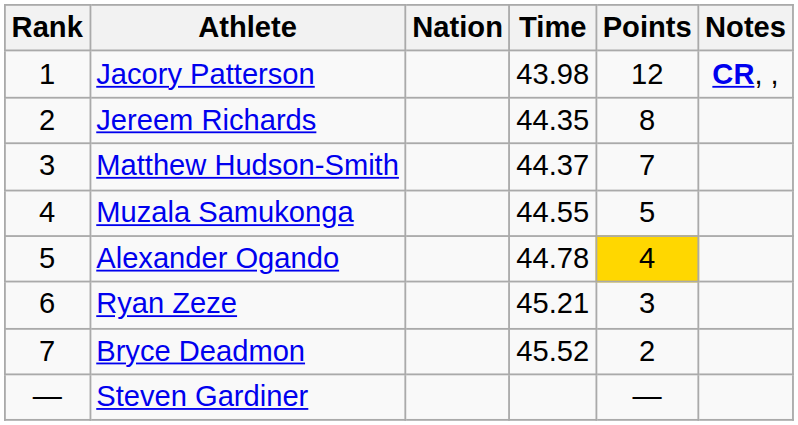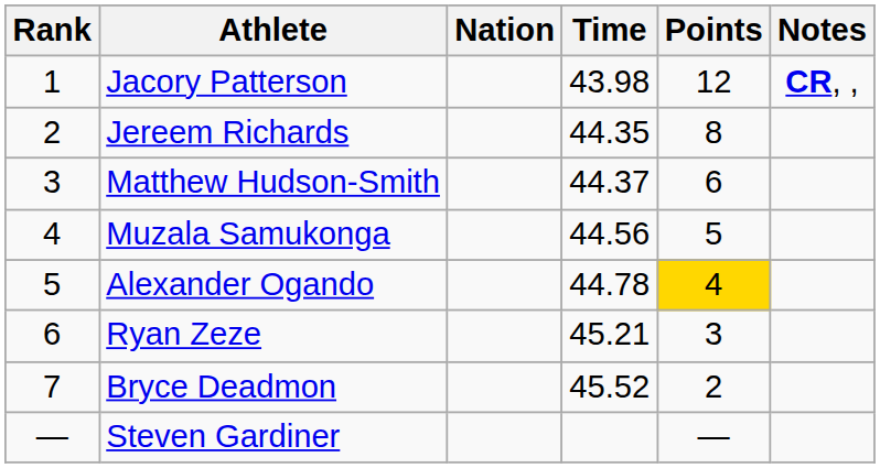 <table class="wikitable mw-datatable sortable" style="text-align:center;">
 <tr>
 <th scope="col" style="width: 10px;">Rank</th>
 <th scope="col">Athlete</th>
 <th scope="col">Nation</th>
 <th scope="col">Time</th>
 <th scope="col">Points</th>
 <th scope="col">Notes</th>
 </tr>
 <tr>
 <td>1</td>
 <td align="left"><a href='#'>Jacory Patterson</a> </td>
 <td align="left"></td>
 <td>43.98</td>
 <td>12</td>
 <td><strong><a href='#'>CR</a></strong>, , </td>
 </tr>
 <tr>
 <td>2</td>
 <td align="left"><a href='#'>Jereem Richards</a> </td>
 <td align="left"></td>
 <td>44.35</td>
 <td>8</td>
 <td></td>
 </tr>
 <tr>
 <td>3</td>
 <td align="left"><a href='#'>Matthew Hudson-Smith</a> </td>
 <td align="left"></td>
 <td>44.37</td>
-<td>7</td>
+<td>6</td>
 <td></td>
 </tr>
 <tr>
 <td>4</td>
 <td align="left"><a href='#'>Muzala Samukonga</a> </td>
 <td align="left"></td>
-<td>44.55</td>
+<td>44.56</td>
 <td>5</td>
 <td></td>
 </tr>
 <tr>
 <td>5</td>
 <td align="left"><a href='#'>Alexander Ogando</a> </td>
 <td align="left"></td>
 <td>44.78</td>
 <td style="background: gold;">4</td>
 <td></td>
 </tr>
 <tr>
 <td>6</td>
 <td align="left"><a href='#'>Ryan Zeze</a> </td>
 <td align="left"></td>
 <td>45.21</td>
 <td>3</td>
 <td></td>
 </tr>
 <tr>
 <td>7</td>
 <td align="left"><a href='#'>Bryce Deadmon</a> </td>
 <td align="left"></td>
 <td>45.52</td>
 <td>2</td>
 <td></td>
 </tr>
 <tr>
 <td>—</td>
 <td align="left"><a href='#'>Steven Gardiner</a> </td>
 <td align="left"></td>
 <td></td>
 <td>—</td>
 <td></td>
 </tr>
 </table>
